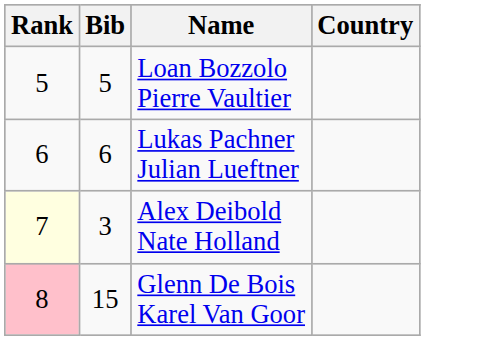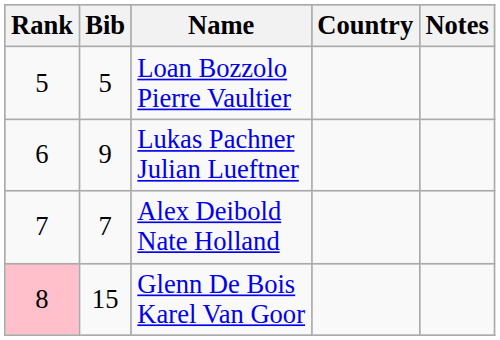 <table class="wikitable" style="text-align:center;">
 <tr>
 <th>Rank</th>
 <th>Bib</th>
 <th>Name</th>
 <th>Country</th>
+<th>Notes</th>
 </tr>
 <tr>
 <td>5</td>
 <td>5</td>
 <td align=left><a href='#'>Loan Bozzolo</a><br><a href='#'>Pierre Vaultier</a></td>
 <td align=left></td>
+<td></td>
 </tr>
 <tr>
 <td>6</td>
-<td>6</td>
+<td>9</td>
 <td align=left><a href='#'>Lukas Pachner</a><br><a href='#'>Julian Lueftner</a></td>
 <td align=left></td>
+<td></td>
 </tr>
 <tr>
-<td style="background: lightyellow;">7</td>
-<td>3</td>
+<td>7</td>
+<td>7</td>
 <td align=left><a href='#'>Alex Deibold</a><br><a href='#'>Nate Holland</a></td>
 <td align=left></td>
+<td></td>
 </tr>
 <tr>
 <td style="background: pink;">8</td>
 <td>15</td>
 <td align=left><a href='#'>Glenn De Bois</a><br><a href='#'>Karel Van Goor</a></td>
 <td align=left></td>
+<td></td>
 </tr>
 </table>
